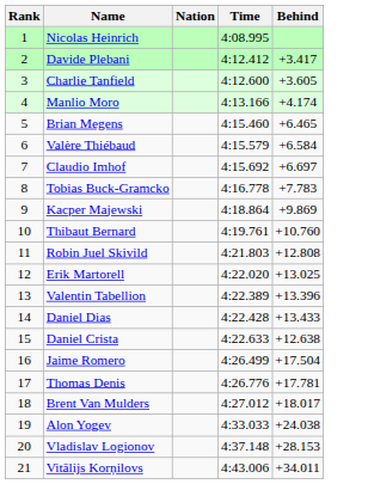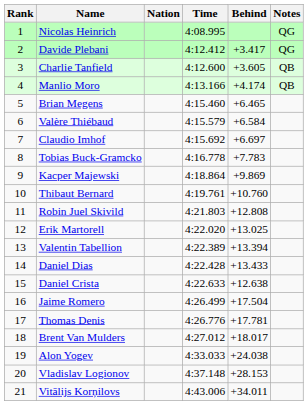 <table class="wikitable sortable" style="text-align:center">
 <tr>
 <th>Rank</th>
 <th>Name</th>
 <th>Nation</th>
 <th>Time</th>
 <th>Behind</th>
+<th>Notes</th>
 </tr>
 <tr bgcolor=bbffbb>
 <td>1</td>
 <td align=left><a href='#'>Nicolas Heinrich</a></td>
 <td align=left></td>
 <td>4:08.995</td>
 <td></td>
+<td>QG</td>
 </tr>
 <tr bgcolor=bbffbb>
 <td>2</td>
 <td align=left><a href='#'>Davide Plebani</a></td>
 <td align=left></td>
 <td>4:12.412</td>
 <td>+3.417</td>
+<td>QG</td>
 </tr>
 <tr bgcolor=ddffdd>
 <td>3</td>
 <td align=left><a href='#'>Charlie Tanfield</a></td>
 <td align=left></td>
 <td>4:12.600</td>
 <td>+3.605</td>
+<td>QB</td>
 </tr>
 <tr bgcolor=ddffdd>
 <td>4</td>
 <td align=left><a href='#'>Manlio Moro</a></td>
 <td align=left></td>
 <td>4:13.166</td>
 <td>+4.174</td>
+<td>QB</td>
 </tr>
 <tr>
 <td>5</td>
 <td align=left><a href='#'>Brian Megens</a></td>
 <td align=left></td>
 <td>4:15.460</td>
 <td>+6.465</td>
+<td></td>
 </tr>
 <tr>
 <td>6</td>
 <td align=left><a href='#'>Valère Thiébaud</a></td>
 <td align=left></td>
 <td>4:15.579</td>
 <td>+6.584</td>
+<td></td>
 </tr>
 <tr>
 <td>7</td>
 <td align=left><a href='#'>Claudio Imhof</a></td>
 <td align=left></td>
 <td>4:15.692</td>
 <td>+6.697</td>
+<td></td>
 </tr>
 <tr>
 <td>8</td>
 <td align=left><a href='#'>Tobias Buck-Gramcko</a></td>
 <td align=left></td>
 <td>4:16.778</td>
 <td>+7.783</td>
+<td></td>
 </tr>
 <tr>
 <td>9</td>
 <td align=left><a href='#'>Kacper Majewski</a></td>
 <td align=left></td>
 <td>4:18.864</td>
 <td>+9.869</td>
+<td></td>
 </tr>
 <tr>
 <td>10</td>
 <td align=left><a href='#'>Thibaut Bernard</a></td>
 <td align=left></td>
 <td>4:19.761</td>
 <td>+10.760</td>
+<td></td>
 </tr>
 <tr>
 <td>11</td>
 <td align=left><a href='#'>Robin Juel Skivild</a></td>
 <td align=left></td>
 <td>4:21.803</td>
 <td>+12.808</td>
+<td></td>
 </tr>
 <tr>
 <td>12</td>
 <td align=left><a href='#'>Erik Martorell</a></td>
 <td align=left></td>
 <td>4:22.020</td>
 <td>+13.025</td>
+<td></td>
 </tr>
 <tr>
 <td>13</td>
 <td align=left><a href='#'>Valentin Tabellion</a></td>
 <td align=left></td>
 <td>4:22.389</td>
-<td>+13.396</td>
+<td>+13.394</td>
+<td></td>
 </tr>
 <tr>
 <td>14</td>
 <td align=left><a href='#'>Daniel Dias</a></td>
 <td align=left></td>
 <td>4:22.428</td>
 <td>+13.433</td>
+<td></td>
 </tr>
 <tr>
 <td>15</td>
 <td align=left><a href='#'>Daniel Crista</a></td>
 <td align=left></td>
 <td>4:22.633</td>
 <td>+12.638</td>
+<td></td>
 </tr>
 <tr>
 <td>16</td>
 <td align=left><a href='#'>Jaime Romero</a></td>
 <td align=left></td>
 <td>4:26.499</td>
 <td>+17.504</td>
+<td></td>
 </tr>
 <tr>
 <td>17</td>
 <td align=left><a href='#'>Thomas Denis</a></td>
 <td align=left></td>
 <td>4:26.776</td>
 <td>+17.781</td>
+<td></td>
 </tr>
 <tr>
 <td>18</td>
 <td align=left><a href='#'>Brent Van Mulders</a></td>
 <td align=left></td>
 <td>4:27.012</td>
 <td>+18.017</td>
+<td></td>
 </tr>
 <tr>
 <td>19</td>
 <td align=left><a href='#'>Alon Yogev</a></td>
 <td align=left></td>
 <td>4:33.033</td>
 <td>+24.038</td>
+<td></td>
 </tr>
 <tr>
 <td>20</td>
 <td align=left><a href='#'>Vladislav Logionov</a></td>
 <td align=left></td>
 <td>4:37.148</td>
 <td>+28.153</td>
+<td></td>
 </tr>
 <tr>
 <td>21</td>
 <td align=left><a href='#'>Vitālijs Korņilovs</a></td>
 <td align=left></td>
 <td>4:43.006</td>
 <td>+34.011</td>
+<td></td>
 </tr>
 </table>
